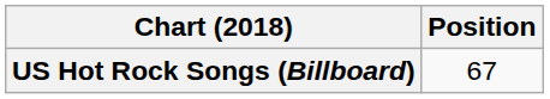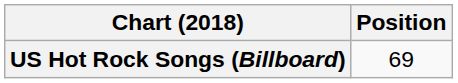 <table class="wikitable plainrowheaders sortable" style="text-align:center">
 <tr>
 <th>Chart (2018)</th>
 <th>Position</th>
 </tr>
 <tr>
 <th scope="row">US Hot Rock Songs (<em>Billboard</em>)</th>
-<td>67</td>
+<td>69</td>
 </tr>
 </table>
